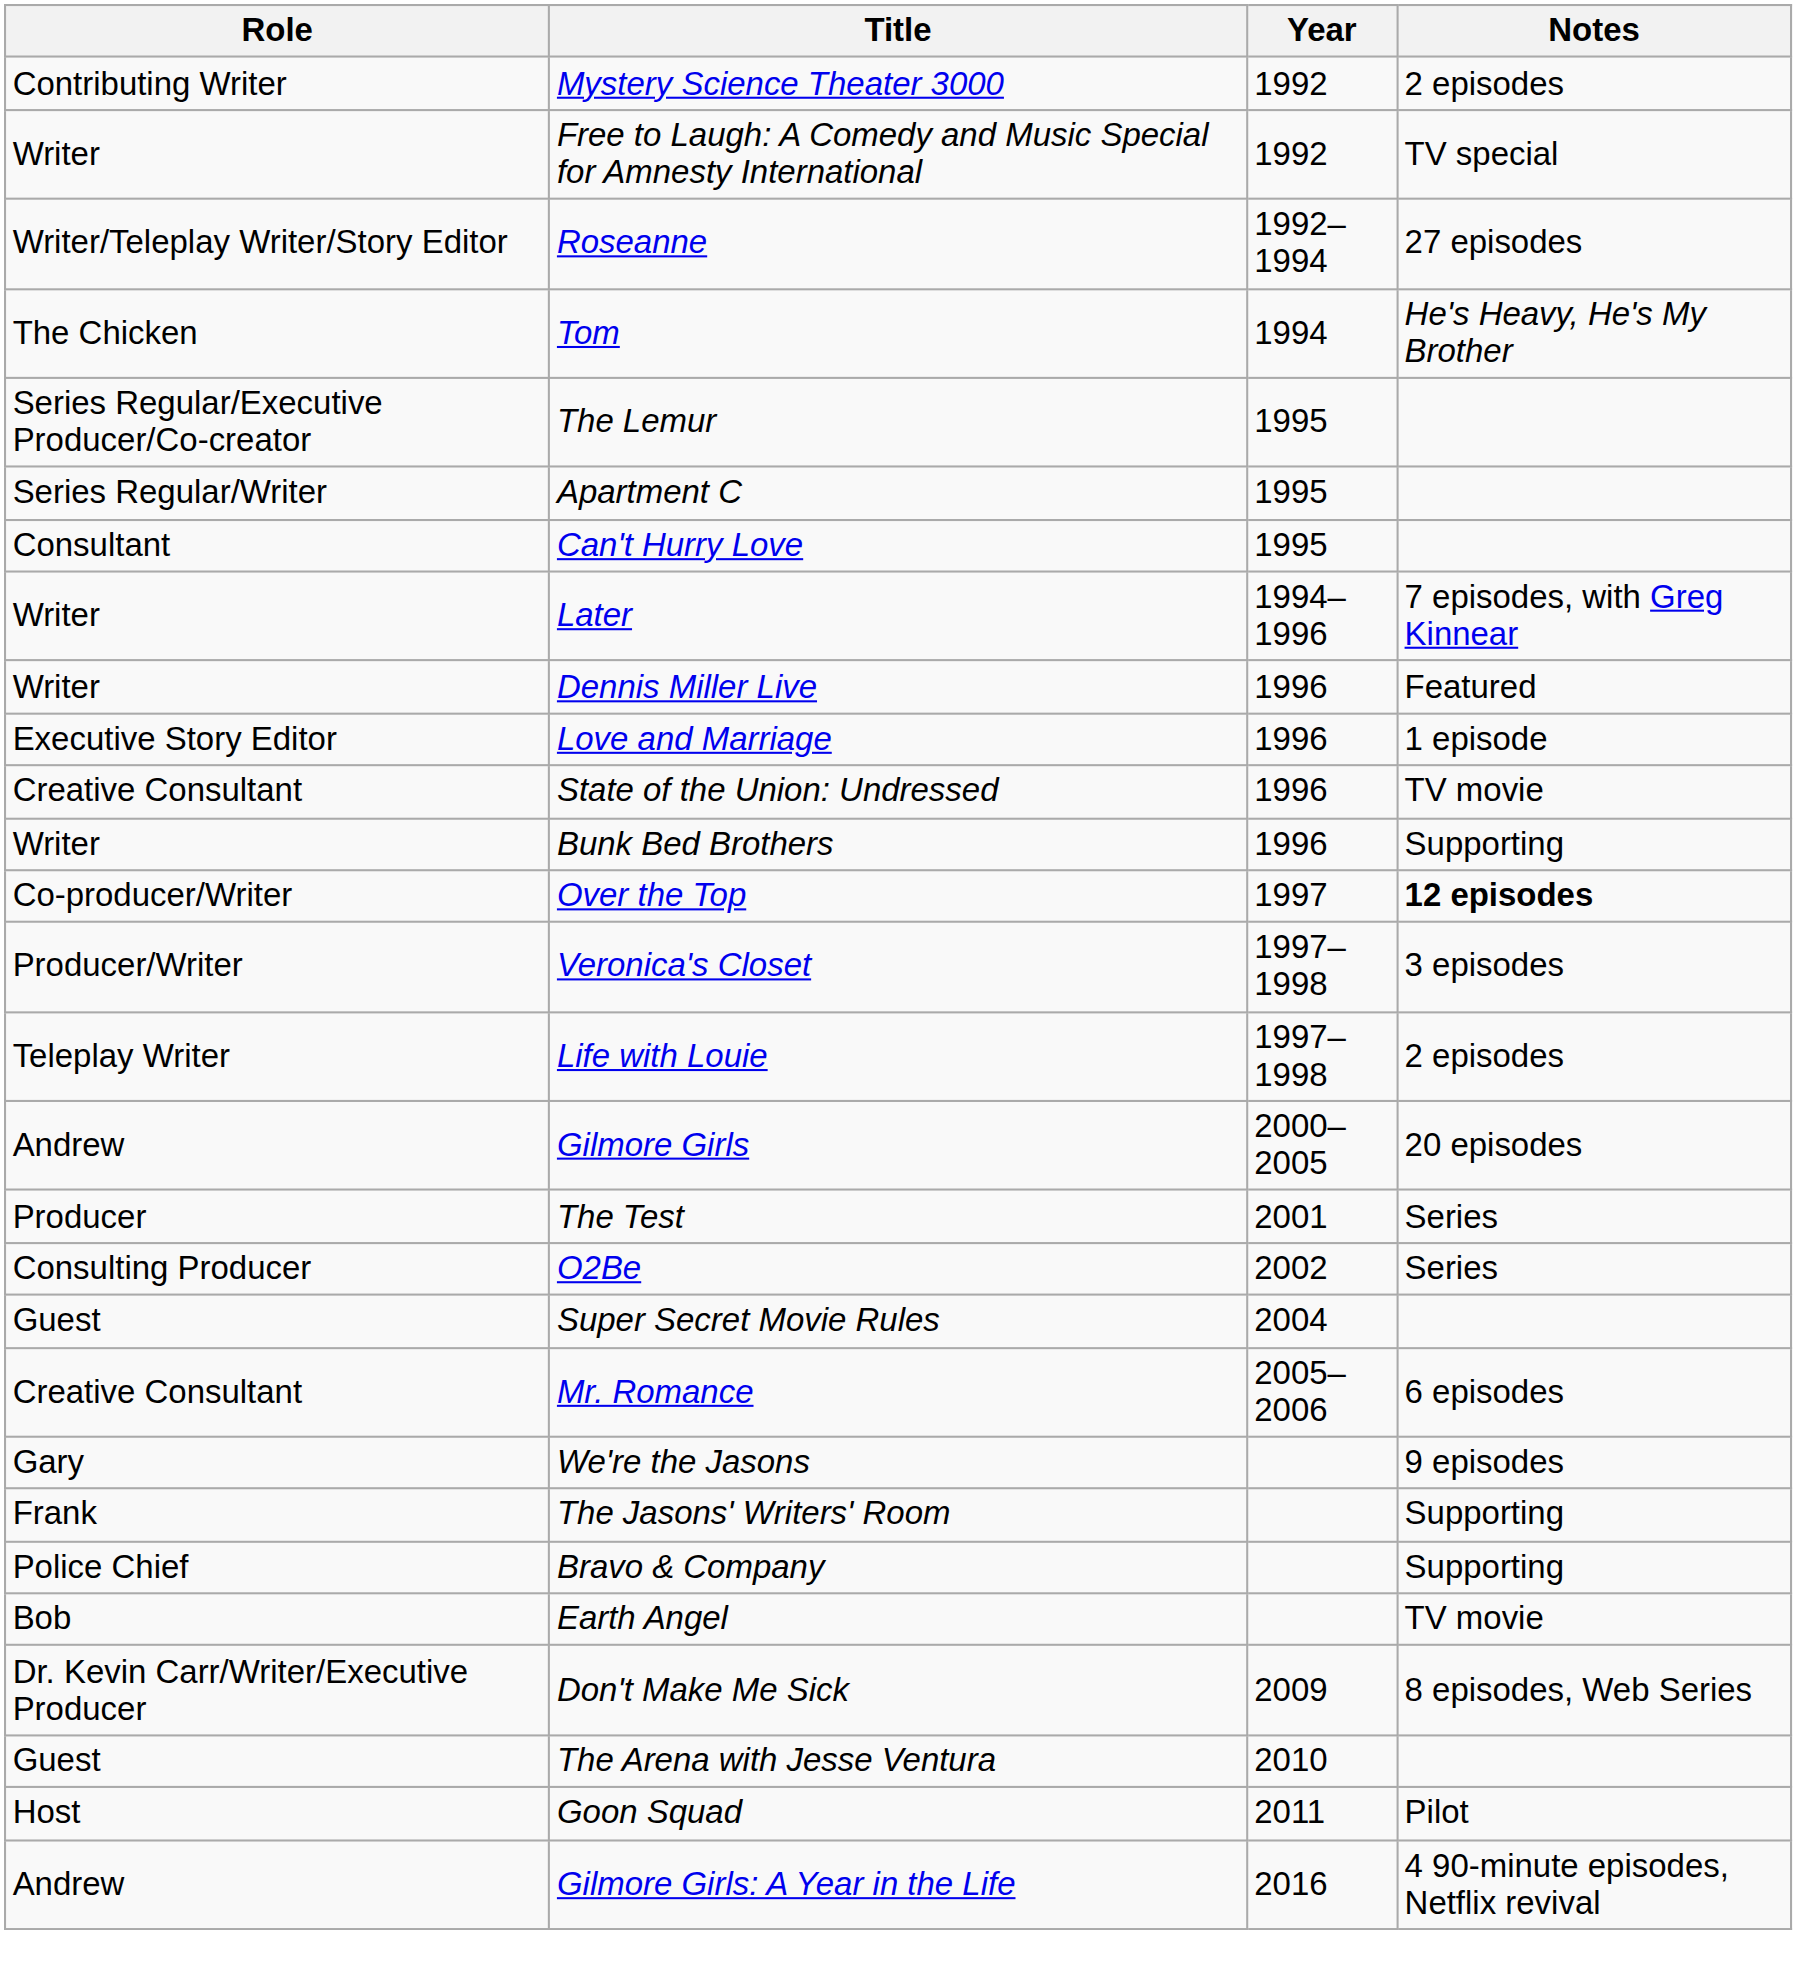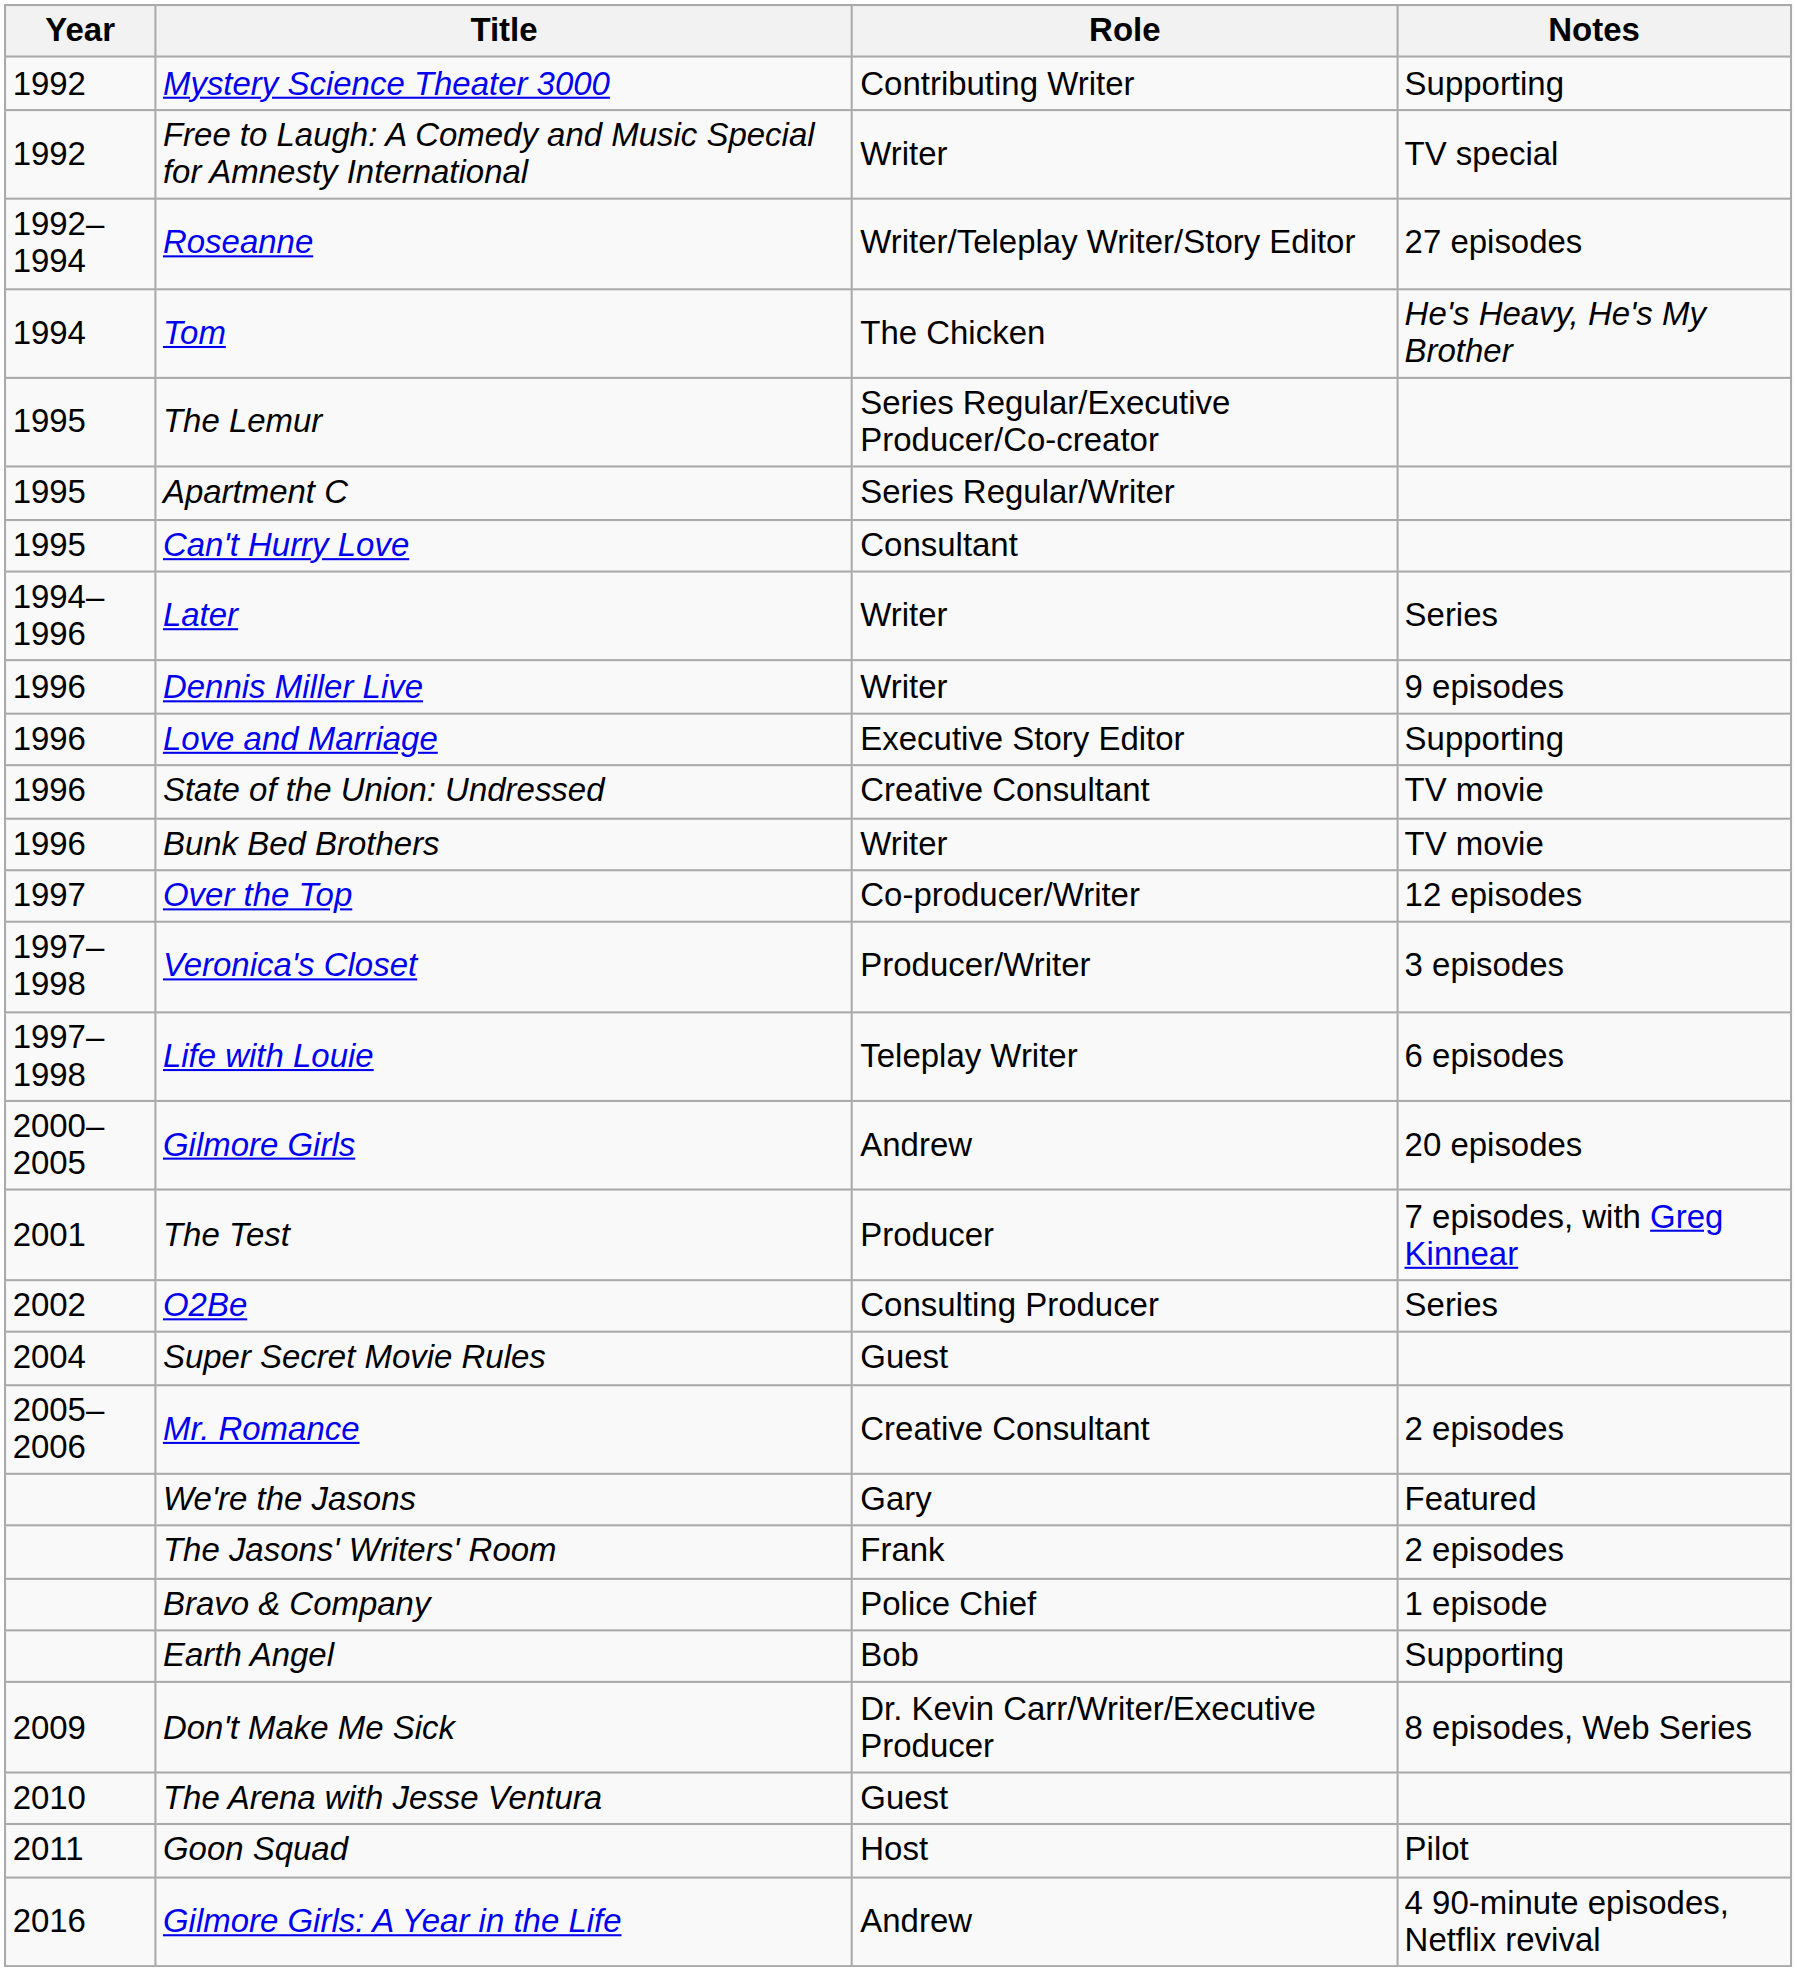 <table class="wikitable sortable">
 <tr>
+<th>Year</th>
+<th>Title</th>
 <th>Role</th>
-<th>Title</th>
-<th>Year</th>
 <th class="unsortable">Notes</th>
 </tr>
 <tr>
+<td>1992</td>
+<td><em><a href='#'>Mystery Science Theater 3000</a></em></td>
 <td>Contributing Writer</td>
-<td><em><a href='#'>Mystery Science Theater 3000</a></em></td>
+<td>Supporting</td>
+</tr>
+<tr>
 <td>1992</td>
+<td><em>Free to Laugh: A Comedy and Music Special for Amnesty International</em></td>
+<td>Writer</td>
+<td>TV special</td>
+</tr>
+<tr>
+<td>1992–1994</td>
+<td><em><a href='#'>Roseanne</a></em></td>
+<td>Writer/Teleplay Writer/Story Editor</td>
+<td>27 episodes</td>
+</tr>
+<tr>
+<td>1994</td>
+<td><em><a href='#'>Tom</a></em></td>
+<td>The Chicken</td>
+<td><em>He's Heavy, He's My Brother</em></td>
+</tr>
+<tr>
+<td>1995</td>
+<td><em>The Lemur</em></td>
+<td>Series Regular/Executive Producer/Co-creator</td>
+<td></td>
+</tr>
+<tr>
+<td>1995</td>
+<td><em>Apartment C</em></td>
+<td>Series Regular/Writer</td>
+<td></td>
+</tr>
+<tr>
+<td>1995</td>
+<td><em><a href='#'>Can't Hurry Love</a></em></td>
+<td>Consultant</td>
+<td></td>
+</tr>
+<tr>
+<td>1994–1996</td>
+<td><em><a href='#'>Later</a></em></td>
+<td>Writer</td>
+<td>Series</td>
+</tr>
+<tr>
+<td>1996</td>
+<td><em><a href='#'>Dennis Miller Live</a></em></td>
+<td>Writer</td>
+<td>9 episodes</td>
+</tr>
+<tr>
+<td>1996</td>
+<td><em><a href='#'>Love and Marriage</a></em></td>
+<td>Executive Story Editor</td>
+<td>Supporting</td>
+</tr>
+<tr>
+<td>1996</td>
+<td><em>State of the Union: Undressed</em></td>
+<td>Creative Consultant</td>
+<td>TV movie</td>
+</tr>
+<tr>
+<td>1996</td>
+<td><em>Bunk Bed Brothers</em></td>
+<td>Writer</td>
+<td>TV movie</td>
+</tr>
+<tr>
+<td>1997</td>
+<td><em><a href='#'>Over the Top</a></em></td>
+<td>Co-producer/Writer</td>
+<td>12 episodes</td>
+</tr>
+<tr>
+<td>1997–1998</td>
+<td><em><a href='#'>Veronica's Closet</a></em></td>
+<td>Producer/Writer</td>
+<td>3 episodes</td>
+</tr>
+<tr>
+<td>1997–1998</td>
+<td><em><a href='#'>Life with Louie</a></em></td>
+<td>Teleplay Writer</td>
+<td>6 episodes</td>
+</tr>
+<tr>
+<td>2000–2005</td>
+<td><em><a href='#'>Gilmore Girls</a></em></td>
+<td>Andrew</td>
+<td>20 episodes</td>
+</tr>
+<tr>
+<td>2001</td>
+<td><em>The Test</em></td>
+<td>Producer</td>
+<td>7 episodes, with <a href='#'>Greg Kinnear</a></td>
+</tr>
+<tr>
+<td>2002</td>
+<td><em><a href='#'>O2Be</a></em></td>
+<td>Consulting Producer</td>
+<td>Series</td>
+</tr>
+<tr>
+<td>2004</td>
+<td><em>Super Secret Movie Rules</em></td>
+<td>Guest</td>
+<td></td>
+</tr>
+<tr>
+<td>2005–2006</td>
+<td><em><a href='#'>Mr. Romance</a></em></td>
+<td>Creative Consultant</td>
 <td>2 episodes</td>
 </tr>
 <tr>
-<td>Writer</td>
-<td><em>Free to Laugh: A Comedy and Music Special for Amnesty International</em></td>
-<td>1992</td>
-<td>TV special</td>
+<td></td>
+<td><em>We're the Jasons</em></td>
+<td>Gary</td>
+<td>Featured</td>
 </tr>
 <tr>
-<td>Writer/Teleplay Writer/Story Editor</td>
-<td><em><a href='#'>Roseanne</a></em></td>
-<td>1992–1994</td>
-<td>27 episodes</td>
+<td></td>
+<td><em>The Jasons' Writers' Room</em></td>
+<td>Frank</td>
+<td>2 episodes</td>
 </tr>
 <tr>
-<td>The Chicken</td>
-<td><em><a href='#'>Tom</a></em></td>
-<td>1994</td>
-<td><em>He's Heavy, He's My Brother</em></td>
+<td></td>
+<td><em>Bravo & Company</em></td>
+<td>Police Chief</td>
+<td>1 episode</td>
 </tr>
 <tr>
-<td>Series Regular/Executive Producer/Co-creator</td>
-<td><em>The Lemur</em></td>
-<td>1995</td>
+<td></td>
+<td><em>Earth Angel</em></td>
+<td>Bob</td>
+<td>Supporting</td>
+</tr>
+<tr>
+<td>2009</td>
+<td><em>Don't Make Me Sick</em></td>
+<td>Dr. Kevin Carr/Writer/Executive Producer</td>
+<td>8 episodes, Web Series</td>
+</tr>
+<tr>
+<td>2010</td>
+<td><em>The Arena with Jesse Ventura</em></td>
+<td>Guest</td>
 <td></td>
 </tr>
 <tr>
-<td>Series Regular/Writer</td>
-<td><em>Apartment C</em></td>
-<td>1995</td>
-<td></td>
-</tr>
-<tr>
-<td>Consultant</td>
-<td><em><a href='#'>Can't Hurry Love</a></em></td>
-<td>1995</td>
-<td></td>
-</tr>
-<tr>
-<td>Writer</td>
-<td><em><a href='#'>Later</a></em></td>
-<td>1994–1996</td>
-<td>7 episodes, with <a href='#'>Greg Kinnear</a></td>
-</tr>
-<tr>
-<td>Writer</td>
-<td><em><a href='#'>Dennis Miller Live</a></em></td>
-<td>1996</td>
-<td>Featured</td>
-</tr>
-<tr>
-<td>Executive Story Editor</td>
-<td><em><a href='#'>Love and Marriage</a></em></td>
-<td>1996</td>
-<td>1 episode</td>
-</tr>
-<tr>
-<td>Creative Consultant</td>
-<td><em>State of the Union: Undressed</em></td>
-<td>1996</td>
-<td>TV movie</td>
-</tr>
-<tr>
-<td>Writer</td>
-<td><em>Bunk Bed Brothers</em></td>
-<td>1996</td>
-<td>Supporting</td>
-</tr>
-<tr>
-<td>Co-producer/Writer</td>
-<td><em><a href='#'>Over the Top</a></em></td>
-<td>1997</td>
-<td><strong>12 episodes</strong></td>
-</tr>
-<tr>
-<td>Producer/Writer</td>
-<td><em><a href='#'>Veronica's Closet</a></em></td>
-<td>1997–1998</td>
-<td>3 episodes</td>
-</tr>
-<tr>
-<td>Teleplay Writer</td>
-<td><em><a href='#'>Life with Louie</a></em></td>
-<td>1997–1998</td>
-<td>2 episodes</td>
-</tr>
-<tr>
-<td>Andrew</td>
-<td><em><a href='#'>Gilmore Girls</a></em></td>
-<td>2000–2005</td>
-<td>20 episodes</td>
-</tr>
-<tr>
-<td>Producer</td>
-<td><em>The Test</em></td>
-<td>2001</td>
-<td>Series</td>
-</tr>
-<tr>
-<td>Consulting Producer</td>
-<td><em><a href='#'>O2Be</a></em></td>
-<td>2002</td>
-<td>Series</td>
-</tr>
-<tr>
-<td>Guest</td>
-<td><em>Super Secret Movie Rules</em></td>
-<td>2004</td>
-<td></td>
-</tr>
-<tr>
-<td>Creative Consultant</td>
-<td><em><a href='#'>Mr. Romance</a></em></td>
-<td>2005–2006</td>
-<td>6 episodes</td>
-</tr>
-<tr>
-<td>Gary</td>
-<td><em>We're the Jasons</em></td>
-<td></td>
-<td>9 episodes</td>
-</tr>
-<tr>
-<td>Frank</td>
-<td><em>The Jasons' Writers' Room</em></td>
-<td></td>
-<td>Supporting</td>
-</tr>
-<tr>
-<td>Police Chief</td>
-<td><em>Bravo & Company</em></td>
-<td></td>
-<td>Supporting</td>
-</tr>
-<tr>
-<td>Bob</td>
-<td><em>Earth Angel</em></td>
-<td></td>
-<td>TV movie</td>
-</tr>
-<tr>
-<td>Dr. Kevin Carr/Writer/Executive Producer</td>
-<td><em>Don't Make Me Sick</em></td>
-<td>2009</td>
-<td>8 episodes, Web Series</td>
-</tr>
-<tr>
-<td>Guest</td>
-<td><em>The Arena with Jesse Ventura</em></td>
-<td>2010</td>
-<td></td>
-</tr>
-<tr>
+<td>2011</td>
+<td><em>Goon Squad</em></td>
 <td>Host</td>
-<td><em>Goon Squad</em></td>
-<td>2011</td>
 <td>Pilot</td>
 </tr>
 <tr>
+<td>2016</td>
+<td><em><a href='#'>Gilmore Girls: A Year in the Life</a></em></td>
 <td>Andrew</td>
-<td><em><a href='#'>Gilmore Girls: A Year in the Life</a></em></td>
-<td>2016</td>
 <td>4 90-minute episodes, Netflix revival</td>
 </tr>
 </table>
